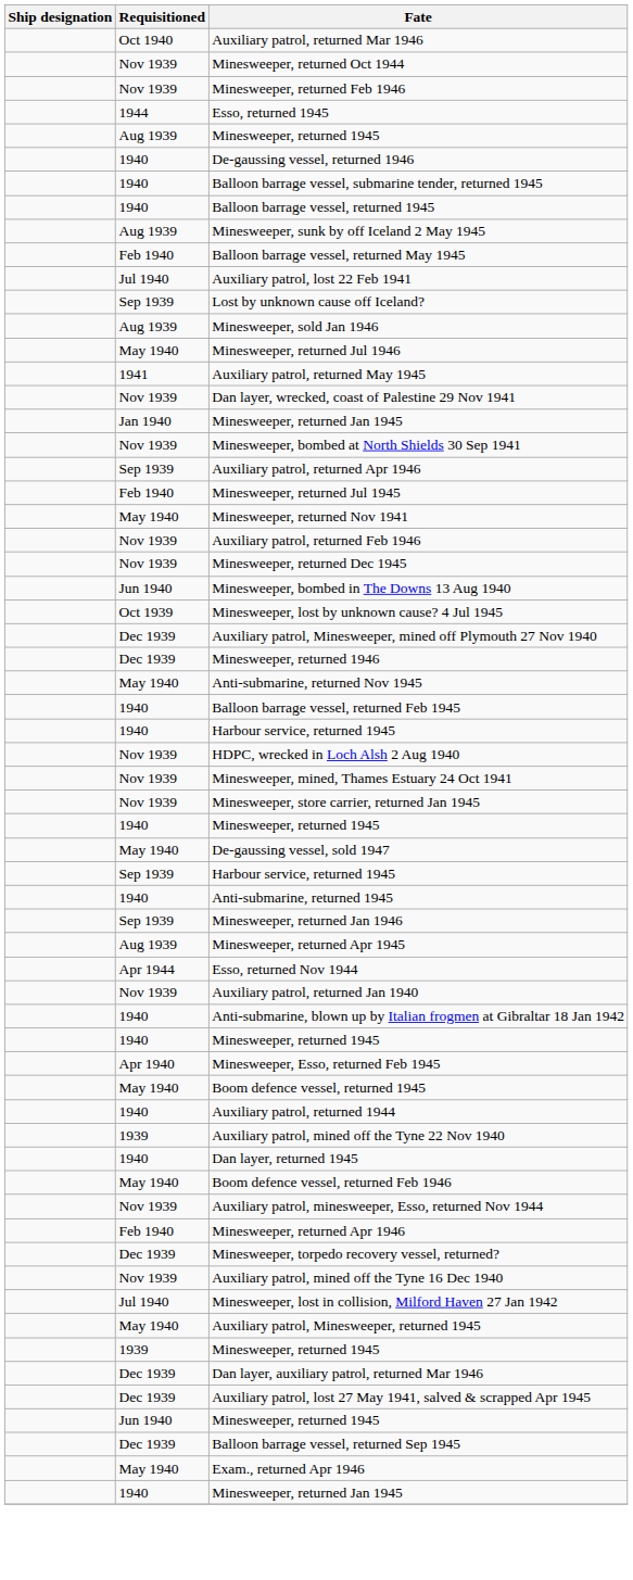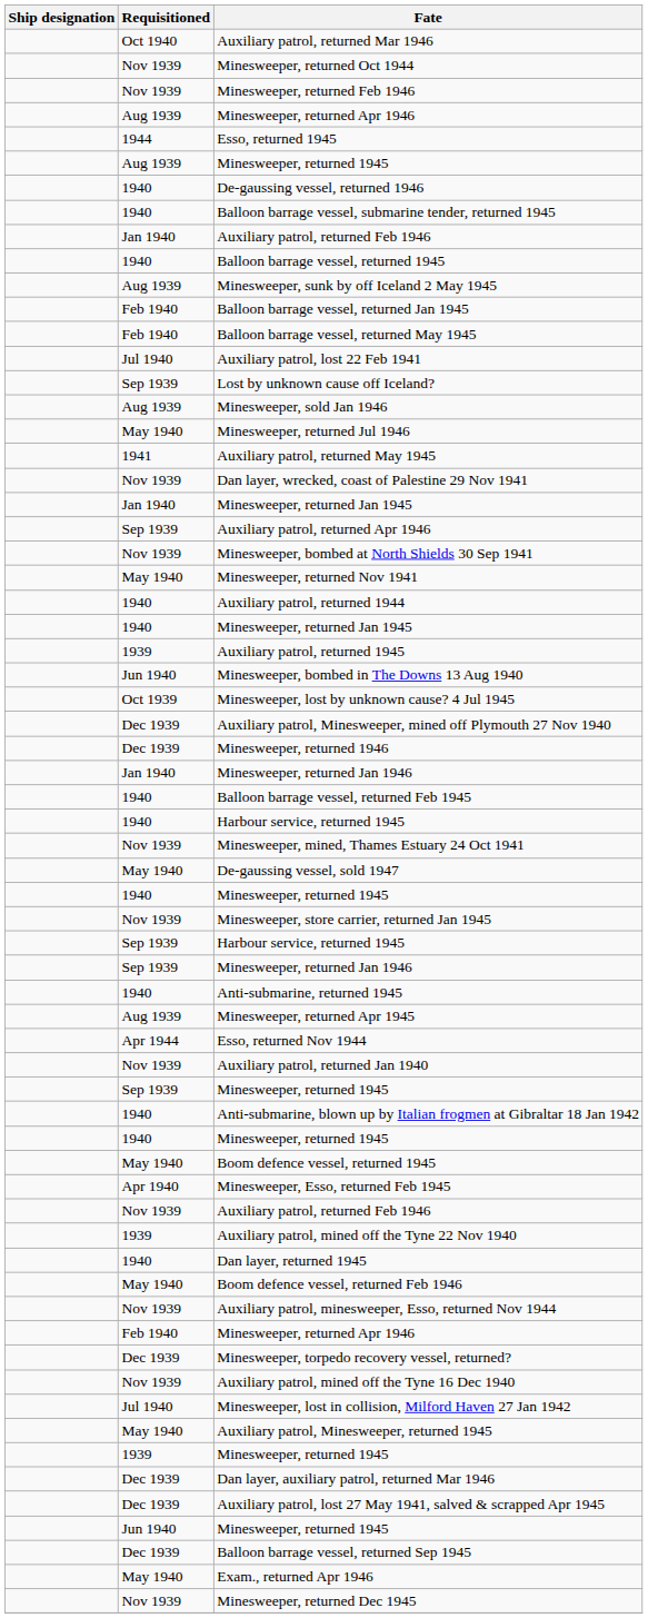 <table class="wikitable" style="font-size:97%;">
 <tr>
 <th>Ship designation</th>
 <th>Requisitioned</th>
 <th>Fate</th>
 </tr>
 <tr>
 <td></td>
 <td>Oct 1940</td>
 <td>Auxiliary patrol, returned Mar 1946</td>
 </tr>
 <tr>
 <td></td>
 <td>Nov 1939</td>
 <td>Minesweeper, returned Oct 1944</td>
 </tr>
 <tr>
 <td></td>
 <td>Nov 1939</td>
 <td>Minesweeper, returned Feb 1946</td>
 </tr>
 <tr>
 <td></td>
+<td>Aug 1939</td>
+<td>Minesweeper, returned Apr 1946</td>
+</tr>
+<tr>
+<td></td>
 <td>1944</td>
 <td>Esso, returned 1945</td>
 </tr>
 <tr>
 <td></td>
 <td>Aug 1939</td>
 <td>Minesweeper, returned 1945</td>
 </tr>
 <tr>
 <td></td>
 <td>1940</td>
 <td>De-gaussing vessel, returned 1946</td>
 </tr>
 <tr>
 <td></td>
 <td>1940</td>
 <td>Balloon barrage vessel, submarine tender, returned 1945</td>
 </tr>
 <tr>
 <td></td>
+<td>Jan 1940</td>
+<td>Auxiliary patrol, returned Feb 1946</td>
+</tr>
+<tr>
+<td></td>
 <td>1940</td>
 <td>Balloon barrage vessel, returned 1945</td>
 </tr>
 <tr>
 <td></td>
 <td>Aug 1939</td>
 <td>Minesweeper, sunk by  off Iceland 2 May 1945</td>
+</tr>
+<tr>
+<td></td>
+<td>Feb 1940</td>
+<td>Balloon barrage vessel, returned Jan 1945</td>
 </tr>
 <tr>
 <td></td>
 <td>Feb 1940</td>
 <td>Balloon barrage vessel, returned May 1945</td>
 </tr>
 <tr>
 <td></td>
 <td>Jul 1940</td>
 <td>Auxiliary patrol, lost 22 Feb 1941</td>
 </tr>
 <tr>
 <td></td>
 <td>Sep 1939</td>
 <td>Lost by unknown cause off Iceland?</td>
 </tr>
 <tr>
 <td></td>
 <td>Aug 1939</td>
 <td>Minesweeper, sold Jan 1946</td>
 </tr>
 <tr>
 <td></td>
 <td>May 1940</td>
 <td>Minesweeper, returned Jul 1946</td>
 </tr>
 <tr>
 <td></td>
 <td>1941</td>
 <td>Auxiliary patrol, returned May 1945</td>
 </tr>
 <tr>
 <td></td>
 <td>Nov 1939</td>
 <td>Dan layer, wrecked, coast of Palestine 29 Nov 1941</td>
 </tr>
 <tr>
 <td></td>
 <td>Jan 1940</td>
 <td>Minesweeper, returned Jan 1945</td>
 </tr>
 <tr>
 <td></td>
-<td>Nov 1939</td>
-<td>Minesweeper, bombed at <a href='#'>North Shields</a> 30 Sep 1941</td>
-</tr>
-<tr>
-<td></td>
 <td>Sep 1939</td>
 <td>Auxiliary patrol, returned Apr 1946</td>
 </tr>
 <tr>
 <td></td>
-<td>Feb 1940</td>
-<td>Minesweeper, returned Jul 1945</td>
+<td>Nov 1939</td>
+<td>Minesweeper, bombed at <a href='#'>North Shields</a> 30 Sep 1941</td>
 </tr>
 <tr>
 <td></td>
 <td>May 1940</td>
 <td>Minesweeper, returned Nov 1941</td>
 </tr>
 <tr>
 <td></td>
-<td>Nov 1939</td>
-<td>Auxiliary patrol, returned Feb 1946</td>
+<td>1940</td>
+<td>Auxiliary patrol, returned 1944</td>
 </tr>
 <tr>
 <td></td>
-<td>Nov 1939</td>
-<td>Minesweeper, returned Dec 1945</td>
+<td>1940</td>
+<td>Minesweeper, returned Jan 1945</td>
+</tr>
+<tr>
+<td></td>
+<td>1939</td>
+<td>Auxiliary patrol, returned 1945</td>
 </tr>
 <tr>
 <td></td>
 <td>Jun 1940</td>
 <td>Minesweeper, bombed in <a href='#'>The Downs</a> 13 Aug 1940</td>
 </tr>
 <tr>
 <td></td>
 <td>Oct 1939</td>
 <td>Minesweeper, lost by unknown cause? 4 Jul 1945</td>
 </tr>
 <tr>
 <td></td>
 <td>Dec 1939</td>
 <td>Auxiliary patrol, Minesweeper, mined off Plymouth 27 Nov 1940</td>
 </tr>
 <tr>
 <td></td>
 <td>Dec 1939</td>
 <td>Minesweeper, returned 1946</td>
 </tr>
 <tr>
 <td></td>
-<td>May 1940</td>
-<td>Anti-submarine, returned Nov 1945</td>
+<td>Jan 1940</td>
+<td>Minesweeper, returned Jan 1946</td>
 </tr>
 <tr>
 <td></td>
 <td>1940</td>
 <td>Balloon barrage vessel, returned Feb 1945</td>
 </tr>
 <tr>
 <td></td>
 <td>1940</td>
 <td>Harbour service, returned 1945</td>
 </tr>
 <tr>
 <td></td>
 <td>Nov 1939</td>
-<td>HDPC, wrecked in <a href='#'>Loch Alsh</a> 2 Aug 1940</td>
+<td>Minesweeper, mined, Thames Estuary 24 Oct 1941</td>
 </tr>
 <tr>
 <td></td>
-<td>Nov 1939</td>
-<td>Minesweeper, mined, Thames Estuary 24 Oct 1941</td>
+<td>May 1940</td>
+<td>De-gaussing vessel, sold 1947</td>
+</tr>
+<tr>
+<td></td>
+<td>1940</td>
+<td>Minesweeper, returned 1945</td>
 </tr>
 <tr>
 <td></td>
 <td>Nov 1939</td>
 <td>Minesweeper, store carrier, returned Jan 1945</td>
 </tr>
 <tr>
 <td></td>
-<td>1940</td>
-<td>Minesweeper, returned 1945</td>
-</tr>
-<tr>
-<td></td>
-<td>May 1940</td>
-<td>De-gaussing vessel, sold 1947</td>
-</tr>
-<tr>
-<td></td>
 <td>Sep 1939</td>
 <td>Harbour service, returned 1945</td>
 </tr>
 <tr>
 <td></td>
-<td>1940</td>
-<td>Anti-submarine, returned 1945</td>
+<td>Sep 1939</td>
+<td>Minesweeper, returned Jan 1946</td>
 </tr>
 <tr>
 <td></td>
-<td>Sep 1939</td>
-<td>Minesweeper, returned Jan 1946</td>
+<td>1940</td>
+<td>Anti-submarine, returned 1945</td>
 </tr>
 <tr>
 <td></td>
 <td>Aug 1939</td>
 <td>Minesweeper, returned Apr 1945</td>
 </tr>
 <tr>
 <td></td>
 <td>Apr 1944</td>
 <td>Esso, returned Nov 1944</td>
 </tr>
 <tr>
 <td></td>
 <td>Nov 1939</td>
 <td>Auxiliary patrol, returned Jan 1940</td>
 </tr>
 <tr>
 <td></td>
+<td>Sep 1939</td>
+<td>Minesweeper, returned 1945</td>
+</tr>
+<tr>
+<td></td>
 <td>1940</td>
 <td>Anti-submarine, blown up by <a href='#'>Italian frogmen</a> at Gibraltar 18 Jan 1942</td>
 </tr>
 <tr>
 <td></td>
 <td>1940</td>
 <td>Minesweeper, returned 1945</td>
 </tr>
 <tr>
 <td></td>
+<td>May 1940</td>
+<td>Boom defence vessel, returned 1945</td>
+</tr>
+<tr>
+<td></td>
 <td>Apr 1940</td>
 <td>Minesweeper, Esso, returned Feb 1945</td>
 </tr>
 <tr>
 <td></td>
-<td>May 1940</td>
-<td>Boom defence vessel, returned 1945</td>
-</tr>
-<tr>
-<td></td>
-<td>1940</td>
-<td>Auxiliary patrol, returned 1944</td>
+<td>Nov 1939</td>
+<td>Auxiliary patrol, returned Feb 1946</td>
 </tr>
 <tr>
 <td></td>
 <td>1939</td>
 <td>Auxiliary patrol, mined off the Tyne 22 Nov 1940</td>
 </tr>
 <tr>
 <td></td>
 <td>1940</td>
 <td>Dan layer, returned 1945</td>
 </tr>
 <tr>
 <td></td>
 <td>May 1940</td>
 <td>Boom defence vessel, returned Feb 1946</td>
 </tr>
 <tr>
 <td></td>
 <td>Nov 1939</td>
 <td>Auxiliary patrol, minesweeper, Esso, returned Nov 1944</td>
 </tr>
 <tr>
 <td></td>
 <td>Feb 1940</td>
 <td>Minesweeper, returned Apr 1946</td>
 </tr>
 <tr>
 <td></td>
 <td>Dec 1939</td>
 <td>Minesweeper, torpedo recovery vessel, returned?</td>
 </tr>
 <tr>
 <td></td>
 <td>Nov 1939</td>
 <td>Auxiliary patrol, mined off the Tyne 16 Dec 1940</td>
 </tr>
 <tr>
 <td></td>
 <td>Jul 1940</td>
 <td>Minesweeper, lost in collision, <a href='#'>Milford Haven</a> 27 Jan 1942</td>
 </tr>
 <tr>
 <td></td>
 <td>May 1940</td>
 <td>Auxiliary patrol, Minesweeper, returned 1945</td>
 </tr>
 <tr>
 <td></td>
 <td>1939</td>
 <td>Minesweeper, returned 1945</td>
 </tr>
 <tr>
 <td></td>
 <td>Dec 1939</td>
 <td>Dan layer, auxiliary patrol, returned Mar 1946</td>
 </tr>
 <tr>
 <td></td>
 <td>Dec 1939</td>
 <td>Auxiliary patrol, lost 27 May 1941, salved & scrapped Apr 1945</td>
 </tr>
 <tr>
 <td></td>
 <td>Jun 1940</td>
 <td>Minesweeper, returned 1945</td>
 </tr>
 <tr>
 <td></td>
 <td>Dec 1939</td>
 <td>Balloon barrage vessel, returned Sep 1945</td>
 </tr>
 <tr>
 <td></td>
 <td>May 1940</td>
 <td>Exam., returned Apr 1946</td>
 </tr>
 <tr>
 <td></td>
-<td>1940</td>
-<td>Minesweeper, returned Jan 1945</td>
+<td>Nov 1939</td>
+<td>Minesweeper, returned Dec 1945</td>
 </tr>
 <tr>
 </tr>
 </table>
